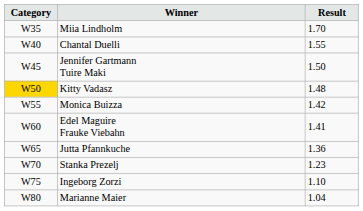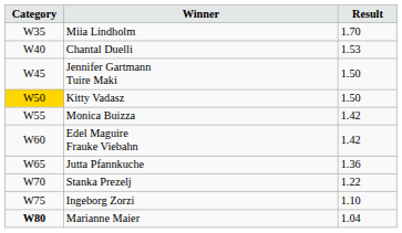 <table class="wikitable" width=35%>
 <tr>
 <td width=15% align="center" bgcolor=#E3E7E6><strong>Category</strong></td>
 <td align="center" bgcolor=#E3E7E6> <strong>Winner</strong></td>
 <td width=15% align="center" bgcolor=#E3E7E6><strong>Result</strong></td>
 </tr>
 <tr>
 <td align="center">W35</td>
 <td> Miia Lindholm</td>
 <td>1.70</td>
 </tr>
 <tr>
 <td align="center">W40</td>
 <td> Chantal Duelli</td>
-<td>1.55</td>
+<td>1.53</td>
 </tr>
 <tr>
 <td align="center">W45</td>
 <td> Jennifer Gartmann<br> Tuire Maki</td>
 <td>1.50</td>
 </tr>
 <tr>
 <td align="center" style="background: gold;">W50</td>
 <td> Kitty Vadasz</td>
-<td>1.48</td>
+<td>1.50</td>
 </tr>
 <tr>
 <td align="center">W55</td>
 <td> Monica Buizza</td>
 <td>1.42</td>
 </tr>
 <tr>
 <td align="center">W60</td>
 <td> Edel Maguire<br> Frauke Viebahn</td>
-<td>1.41</td>
+<td>1.42</td>
 </tr>
 <tr>
 <td align="center">W65</td>
 <td> Jutta Pfannkuche</td>
 <td>1.36</td>
 </tr>
 <tr>
 <td align="center">W70</td>
 <td> Stanka Prezelj</td>
-<td>1.23</td>
+<td>1.22</td>
 </tr>
 <tr>
 <td align="center">W75</td>
 <td> Ingeborg Zorzi</td>
 <td>1.10</td>
 </tr>
 <tr>
-<td align="center">W80</td>
+<td align="center"><strong>W80</strong></td>
 <td> Marianne Maier</td>
 <td>1.04</td>
 </tr>
 </table>
